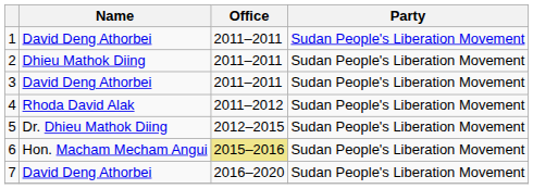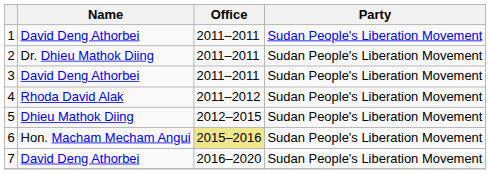 <table class="wikitable">
 <tr>
 <th></th>
 <th>Name</th>
 <th>Office</th>
 <th>Party</th>
 </tr>
 <tr>
 <td>1</td>
 <td><a href='#'>David Deng Athorbei</a></td>
 <td>2011–2011</td>
 <td><a href='#'>Sudan People's Liberation Movement</a></td>
 </tr>
 <tr>
 <td>2</td>
-<td><a href='#'>Dhieu Mathok Diing</a></td>
+<td>Dr. <a href='#'>Dhieu Mathok Diing</a></td>
 <td>2011–2011</td>
 <td>Sudan People's Liberation Movement</td>
 </tr>
 <tr>
 <td>3</td>
 <td><a href='#'>David Deng Athorbei</a></td>
 <td>2011–2011</td>
 <td>Sudan People's Liberation Movement</td>
 </tr>
 <tr>
 <td>4</td>
 <td><a href='#'>Rhoda David Alak</a></td>
 <td>2011–2012</td>
 <td>Sudan People's Liberation Movement</td>
 </tr>
 <tr>
 <td>5</td>
-<td>Dr. <a href='#'>Dhieu Mathok Diing</a></td>
+<td><a href='#'>Dhieu Mathok Diing</a></td>
 <td>2012–2015</td>
 <td>Sudan People's Liberation Movement</td>
 </tr>
 <tr>
 <td>6</td>
 <td>Hon. <a href='#'>Macham Mecham Angui</a></td>
 <td style="background: khaki;">2015–2016</td>
 <td>Sudan People's Liberation Movement</td>
 </tr>
 <tr>
 <td>7</td>
 <td><a href='#'>David Deng Athorbei</a></td>
 <td>2016–2020</td>
 <td>Sudan People's Liberation Movement</td>
 </tr>
 <tr>
 </tr>
 </table>
